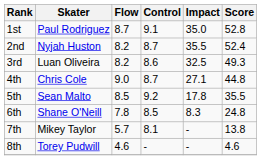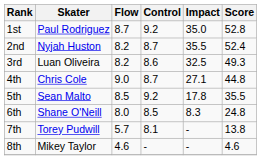 <table class="wikitable">
 <tr>
 <th>Rank</th>
 <th>Skater</th>
 <th>Flow</th>
 <th>Control</th>
 <th>Impact</th>
 <th>Score</th>
 </tr>
 <tr>
 <td>1st</td>
 <td><a href='#'>Paul Rodriguez</a></td>
 <td>8.7</td>
-<td>9.1</td>
+<td>9.2</td>
 <td>35.0</td>
 <td>52.8</td>
 </tr>
 <tr>
 <td>2nd</td>
 <td><a href='#'>Nyjah Huston</a></td>
 <td>8.2</td>
 <td>8.7</td>
 <td>35.5</td>
 <td>52.4</td>
 </tr>
 <tr>
 <td>3rd</td>
 <td>Luan Oliveira</td>
 <td>8.2</td>
 <td>8.6</td>
 <td>32.5</td>
 <td>49.3</td>
 </tr>
 <tr>
 <td>4th</td>
 <td><a href='#'>Chris Cole</a></td>
 <td>9.0</td>
 <td>8.7</td>
 <td>27.1</td>
 <td>44.8</td>
 </tr>
 <tr>
 <td>5th</td>
 <td><a href='#'>Sean Malto</a></td>
 <td>8.5</td>
 <td>9.2</td>
 <td>17.8</td>
 <td>35.5</td>
 </tr>
 <tr>
 <td>6th</td>
 <td><a href='#'>Shane O'Neill</a></td>
-<td>7.8</td>
+<td>8.0</td>
 <td>8.5</td>
 <td>8.3</td>
 <td>24.8</td>
 </tr>
 <tr>
 <td>7th</td>
-<td>Mikey Taylor</td>
+<td><a href='#'>Torey Pudwill</a></td>
 <td>5.7</td>
 <td>8.1</td>
 <td>-</td>
 <td>13.8</td>
 </tr>
 <tr>
 <td>8th</td>
-<td><a href='#'>Torey Pudwill</a></td>
+<td>Mikey Taylor</td>
 <td>4.6</td>
 <td>-</td>
 <td>-</td>
 <td>4.6</td>
 </tr>
 <tr>
 </tr>
 </table>
